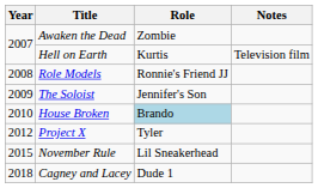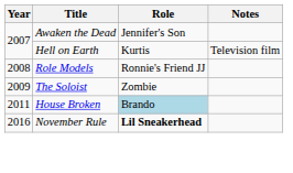 <table class="wikitable sortable">
 <tr>
 <th>Year</th>
 <th>Title</th>
 <th>Role</th>
 <th>Notes</th>
 </tr>
 <tr>
 <td rowspan="2">2007</td>
 <td><em>Awaken the Dead</em></td>
-<td>Zombie</td>
+<td>Jennifer's Son</td>
 <td></td>
 </tr>
 <tr>
 <td><em>Hell on Earth</em></td>
 <td>Kurtis</td>
 <td>Television film</td>
 </tr>
 <tr>
 <td>2008</td>
 <td><em><a href='#'>Role Models</a></em></td>
 <td>Ronnie's Friend JJ</td>
 <td></td>
 </tr>
 <tr>
 <td>2009</td>
 <td><em><a href='#'>The Soloist</a></em></td>
-<td>Jennifer's Son</td>
+<td>Zombie</td>
 <td></td>
 </tr>
 <tr>
-<td>2010</td>
+<td>2011</td>
 <td><em><a href='#'>House Broken</a></em></td>
 <td style="background: lightblue;">Brando</td>
 <td></td>
 </tr>
 <tr>
-<td>2012</td>
-<td><em><a href='#'>Project X</a></em></td>
-<td>Tyler</td>
-<td></td>
-</tr>
-<tr>
-<td>2015</td>
+<td>2016</td>
 <td><em>November Rule</em></td>
-<td>Lil Sneakerhead</td>
-<td></td>
-</tr>
-<tr>
-<td>2018</td>
-<td><em>Cagney and Lacey</em></td>
-<td>Dude 1</td>
+<td><strong>Lil Sneakerhead</strong></td>
 <td></td>
 </tr>
 </table>
